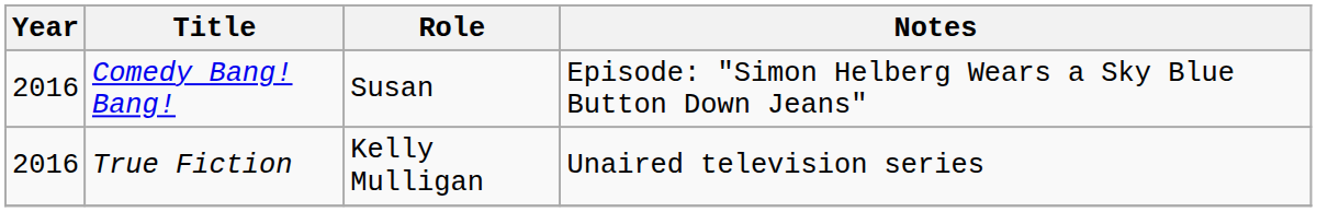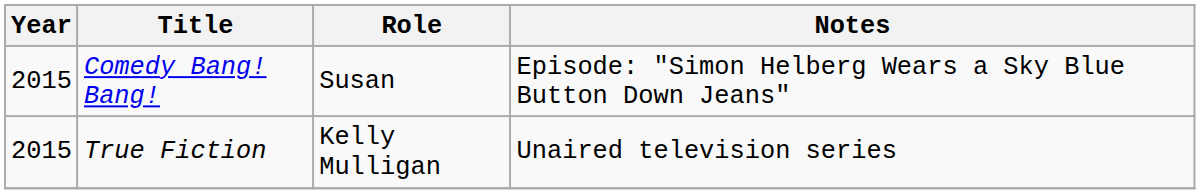 <table class="wikitable sortable">
 <tr>
 <th>Year</th>
 <th>Title</th>
 <th>Role</th>
 <th>Notes</th>
 </tr>
 <tr>
-<td>2016</td>
+<td>2015</td>
 <td><em><a href='#'>Comedy Bang! Bang!</a></em></td>
 <td>Susan</td>
 <td>Episode: "Simon Helberg Wears a Sky Blue Button Down Jeans"</td>
 </tr>
 <tr>
-<td>2016</td>
+<td>2015</td>
 <td><em>True Fiction</em></td>
 <td>Kelly Mulligan</td>
 <td>Unaired television series</td>
 </tr>
 <tr>
 </tr>
 </table>
